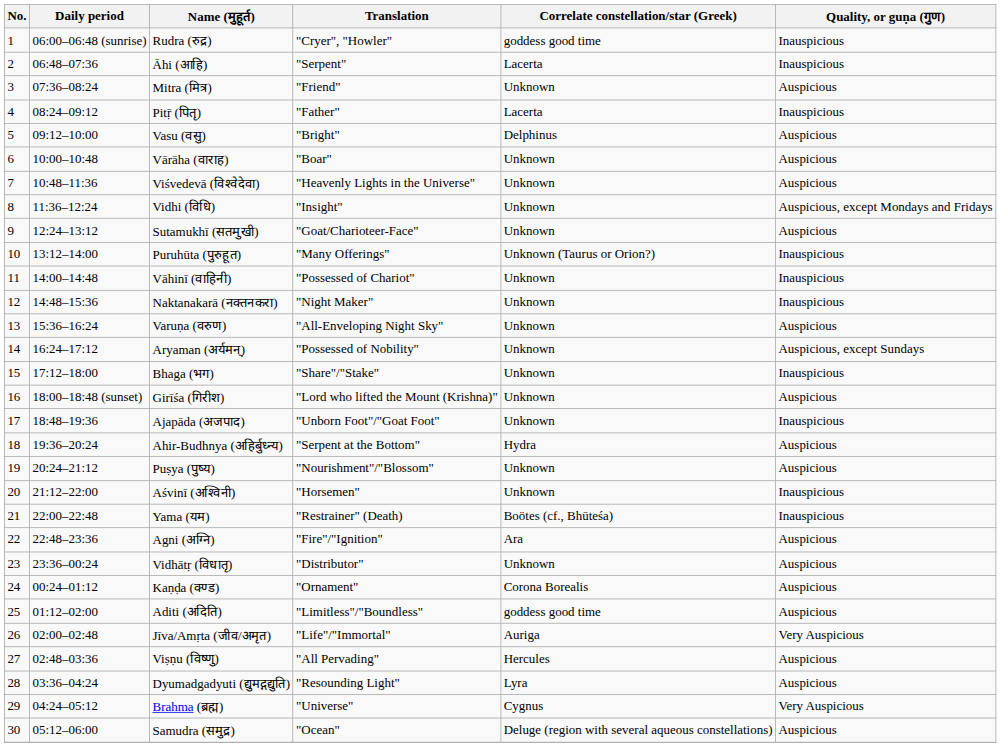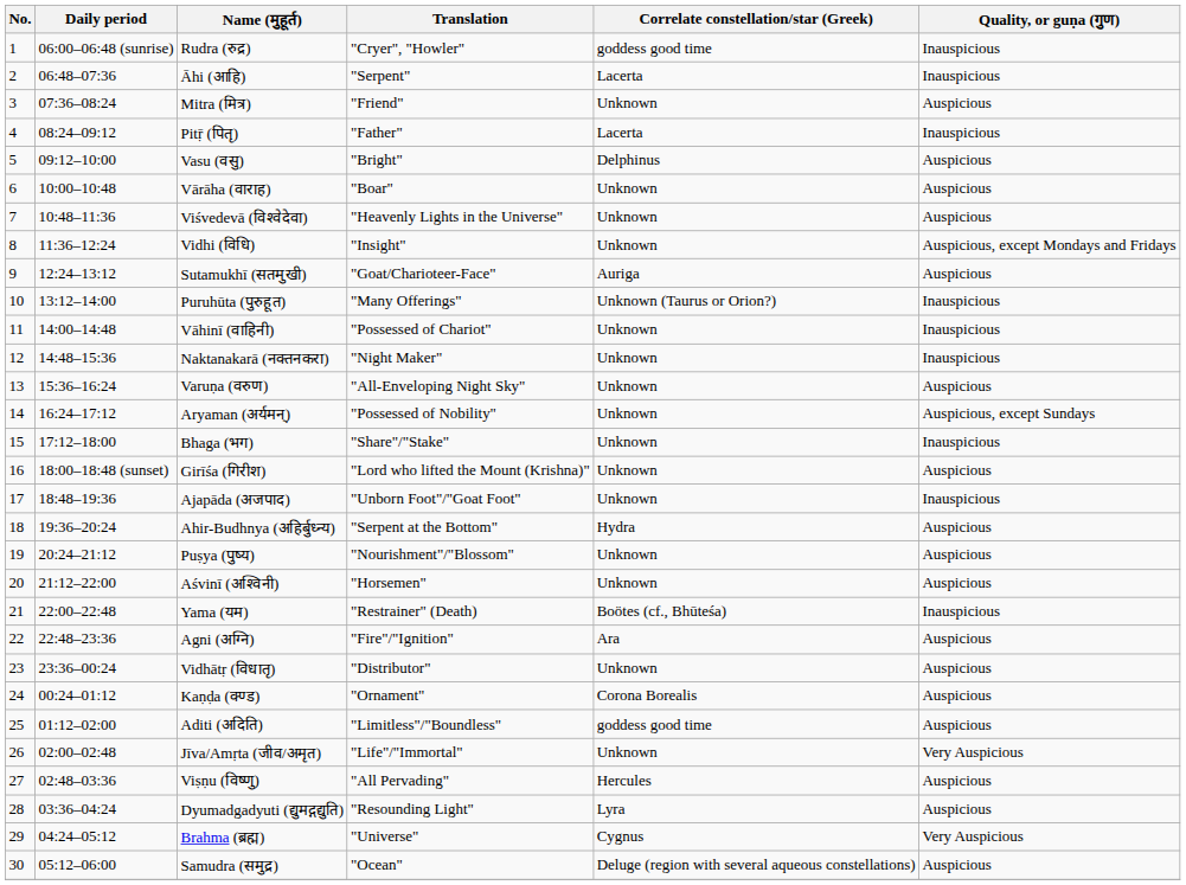 <table class="wikitable">
 <tr>
 <th>No.</th>
 <th>Daily period</th>
 <th>Name (मुहूर्त)</th>
 <th>Translation</th>
 <th>Correlate constellation/star (Greek)</th>
 <th>Quality, or guṇa (गुण)</th>
 </tr>
 <tr>
 <td>1</td>
 <td>06:00–06:48 (sunrise)</td>
 <td>Rudra (रुद्र)</td>
 <td>"Cryer", "Howler"</td>
 <td>goddess good time</td>
 <td>Inauspicious</td>
 </tr>
 <tr>
 <td>2</td>
 <td>06:48–07:36</td>
 <td>Āhi (आहि)</td>
 <td>"Serpent"</td>
 <td>Lacerta</td>
 <td>Inauspicious</td>
 </tr>
 <tr>
 <td>3</td>
 <td>07:36–08:24</td>
 <td>Mitra (मित्र)</td>
 <td>"Friend"</td>
 <td>Unknown</td>
 <td>Auspicious</td>
 </tr>
 <tr>
 <td>4</td>
 <td>08:24–09:12</td>
 <td>Pitṝ (पितृ)</td>
 <td>"Father"</td>
 <td>Lacerta</td>
 <td>Inauspicious</td>
 </tr>
 <tr>
 <td>5</td>
 <td>09:12–10:00</td>
 <td>Vasu (वसु)</td>
 <td>"Bright"</td>
 <td>Delphinus</td>
 <td>Auspicious</td>
 </tr>
 <tr>
 <td>6</td>
 <td>10:00–10:48</td>
 <td>Vārāha (वाराह)</td>
 <td>"Boar"</td>
 <td>Unknown</td>
 <td>Auspicious</td>
 </tr>
 <tr>
 <td>7</td>
 <td>10:48–11:36</td>
 <td>Viśvedevā (विश्वेदेवा)</td>
 <td>"Heavenly Lights in the Universe"</td>
 <td>Unknown</td>
 <td>Auspicious</td>
 </tr>
 <tr>
 <td>8</td>
 <td>11:36–12:24</td>
 <td>Vidhi (विधि)</td>
 <td>"Insight"</td>
 <td>Unknown</td>
 <td>Auspicious, except Mondays and Fridays</td>
 </tr>
 <tr>
 <td>9</td>
 <td>12:24–13:12</td>
 <td>Sutamukhī (सतमुखी)</td>
 <td>"Goat/Charioteer-Face"</td>
-<td>Unknown</td>
+<td>Auriga</td>
 <td>Auspicious</td>
 </tr>
 <tr>
 <td>10</td>
 <td>13:12–14:00</td>
 <td>Puruhūta (पुरुहूत)</td>
 <td>"Many Offerings"</td>
 <td>Unknown (Taurus or Orion?)</td>
 <td>Inauspicious</td>
 </tr>
 <tr>
 <td>11</td>
 <td>14:00–14:48</td>
 <td>Vāhinī (वाहिनी)</td>
 <td>"Possessed of Chariot"</td>
 <td>Unknown</td>
 <td>Inauspicious</td>
 </tr>
 <tr>
 <td>12</td>
 <td>14:48–15:36</td>
 <td>Naktanakarā (नक्तनकरा)</td>
 <td>"Night Maker"</td>
 <td>Unknown</td>
 <td>Inauspicious</td>
 </tr>
 <tr>
 <td>13</td>
 <td>15:36–16:24</td>
 <td>Varuṇa (वरुण)</td>
 <td>"All-Enveloping Night Sky"</td>
 <td>Unknown</td>
 <td>Auspicious</td>
 </tr>
 <tr>
 <td>14</td>
 <td>16:24–17:12</td>
 <td>Aryaman (अर्यमन्)</td>
 <td>"Possessed of Nobility"</td>
 <td>Unknown</td>
 <td>Auspicious, except Sundays</td>
 </tr>
 <tr>
 <td>15</td>
 <td>17:12–18:00</td>
 <td>Bhaga (भग)</td>
 <td>"Share"/"Stake"</td>
 <td>Unknown</td>
 <td>Inauspicious</td>
 </tr>
 <tr>
 <td>16</td>
 <td>18:00–18:48 (sunset)</td>
 <td>Girīśa (गिरीश)</td>
 <td>"Lord who lifted the Mount (Krishna)"</td>
 <td>Unknown</td>
 <td>Auspicious</td>
 </tr>
 <tr>
 <td>17</td>
 <td>18:48–19:36</td>
 <td>Ajapāda (अजपाद)</td>
 <td>"Unborn Foot"/"Goat Foot"</td>
 <td>Unknown</td>
 <td>Inauspicious</td>
 </tr>
 <tr>
 <td>18</td>
 <td>19:36–20:24</td>
 <td>Ahir-Budhnya (अहिर्बुध्न्य)</td>
 <td>"Serpent at the Bottom"</td>
 <td>Hydra</td>
 <td>Auspicious</td>
 </tr>
 <tr>
 <td>19</td>
 <td>20:24–21:12</td>
 <td>Puṣya (पुष्य)</td>
 <td>"Nourishment"/"Blossom"</td>
 <td>Unknown</td>
 <td>Auspicious</td>
 </tr>
 <tr>
 <td>20</td>
 <td>21:12–22:00</td>
 <td>Aśvinī (अश्विनी)</td>
 <td>"Horsemen"</td>
 <td>Unknown</td>
-<td>Inauspicious</td>
+<td>Auspicious</td>
 </tr>
 <tr>
 <td>21</td>
 <td>22:00–22:48</td>
 <td>Yama (यम)</td>
 <td>"Restrainer" (Death)</td>
 <td>Boötes (cf., Bhūteśa)</td>
 <td>Inauspicious</td>
 </tr>
 <tr>
 <td>22</td>
 <td>22:48–23:36</td>
 <td>Agni (अग्नि)</td>
 <td>"Fire"/"Ignition"</td>
 <td>Ara</td>
 <td>Auspicious</td>
 </tr>
 <tr>
 <td>23</td>
 <td>23:36–00:24</td>
 <td>Vidhātṛ (विधातृ)</td>
 <td>"Distributor"</td>
 <td>Unknown</td>
 <td>Auspicious</td>
 </tr>
 <tr>
 <td>24</td>
 <td>00:24–01:12</td>
 <td>Kaṇḍa (क्ण्ड)</td>
 <td>"Ornament"</td>
 <td>Corona Borealis</td>
 <td>Auspicious</td>
 </tr>
 <tr>
 <td>25</td>
 <td>01:12–02:00</td>
 <td>Aditi (अदिति)</td>
 <td>"Limitless"/"Boundless"</td>
 <td>goddess good time</td>
 <td>Auspicious</td>
 </tr>
 <tr>
 <td>26</td>
 <td>02:00–02:48</td>
 <td>Jīva/Amṛta (जीव/अमृत)</td>
 <td>"Life"/"Immortal"</td>
-<td>Auriga</td>
+<td>Unknown</td>
 <td>Very Auspicious</td>
 </tr>
 <tr>
 <td>27</td>
 <td>02:48–03:36</td>
 <td>Viṣṇu (विष्णु)</td>
 <td>"All Pervading"</td>
 <td>Hercules</td>
 <td>Auspicious</td>
 </tr>
 <tr>
 <td>28</td>
 <td>03:36–04:24</td>
 <td>Dyumadgadyuti (द्युमद्गद्युति)</td>
 <td>"Resounding Light"</td>
 <td>Lyra</td>
 <td>Auspicious</td>
 </tr>
 <tr>
 <td>29</td>
 <td>04:24–05:12</td>
 <td><a href='#'>Brahma</a> (ब्रह्म)</td>
 <td>"Universe"</td>
 <td>Cygnus</td>
 <td>Very Auspicious</td>
 </tr>
 <tr>
 <td>30</td>
 <td>05:12–06:00</td>
 <td>Samudra (समुद्र)</td>
 <td>"Ocean"</td>
 <td>Deluge (region with several aqueous constellations)</td>
 <td>Auspicious</td>
 </tr>
 <tr>
 </tr>
 </table>
